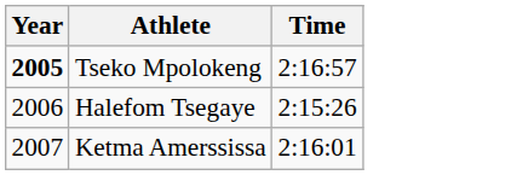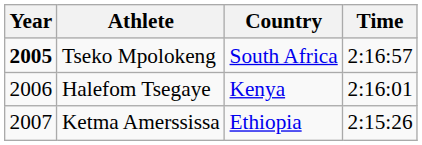 <table class="wikitable">
 <tr align="left">
 <th>Year</th>
 <th>Athlete</th>
+<th>Country</th>
 <th>Time</th>
 </tr>
 <tr>
 <td><strong>2005</strong></td>
 <td>Tseko Mpolokeng</td>
+<td> <a href='#'>South Africa</a></td>
 <td>2:16:57</td>
 </tr>
 <tr>
 <td>2006</td>
 <td>Halefom Tsegaye</td>
-<td>2:15:26</td>
+<td> <a href='#'>Kenya</a></td>
+<td>2:16:01</td>
 </tr>
 <tr>
 <td>2007</td>
 <td>Ketma Amerssissa</td>
-<td>2:16:01</td>
+<td> <a href='#'>Ethiopia</a></td>
+<td>2:15:26</td>
 </tr>
 </table>
